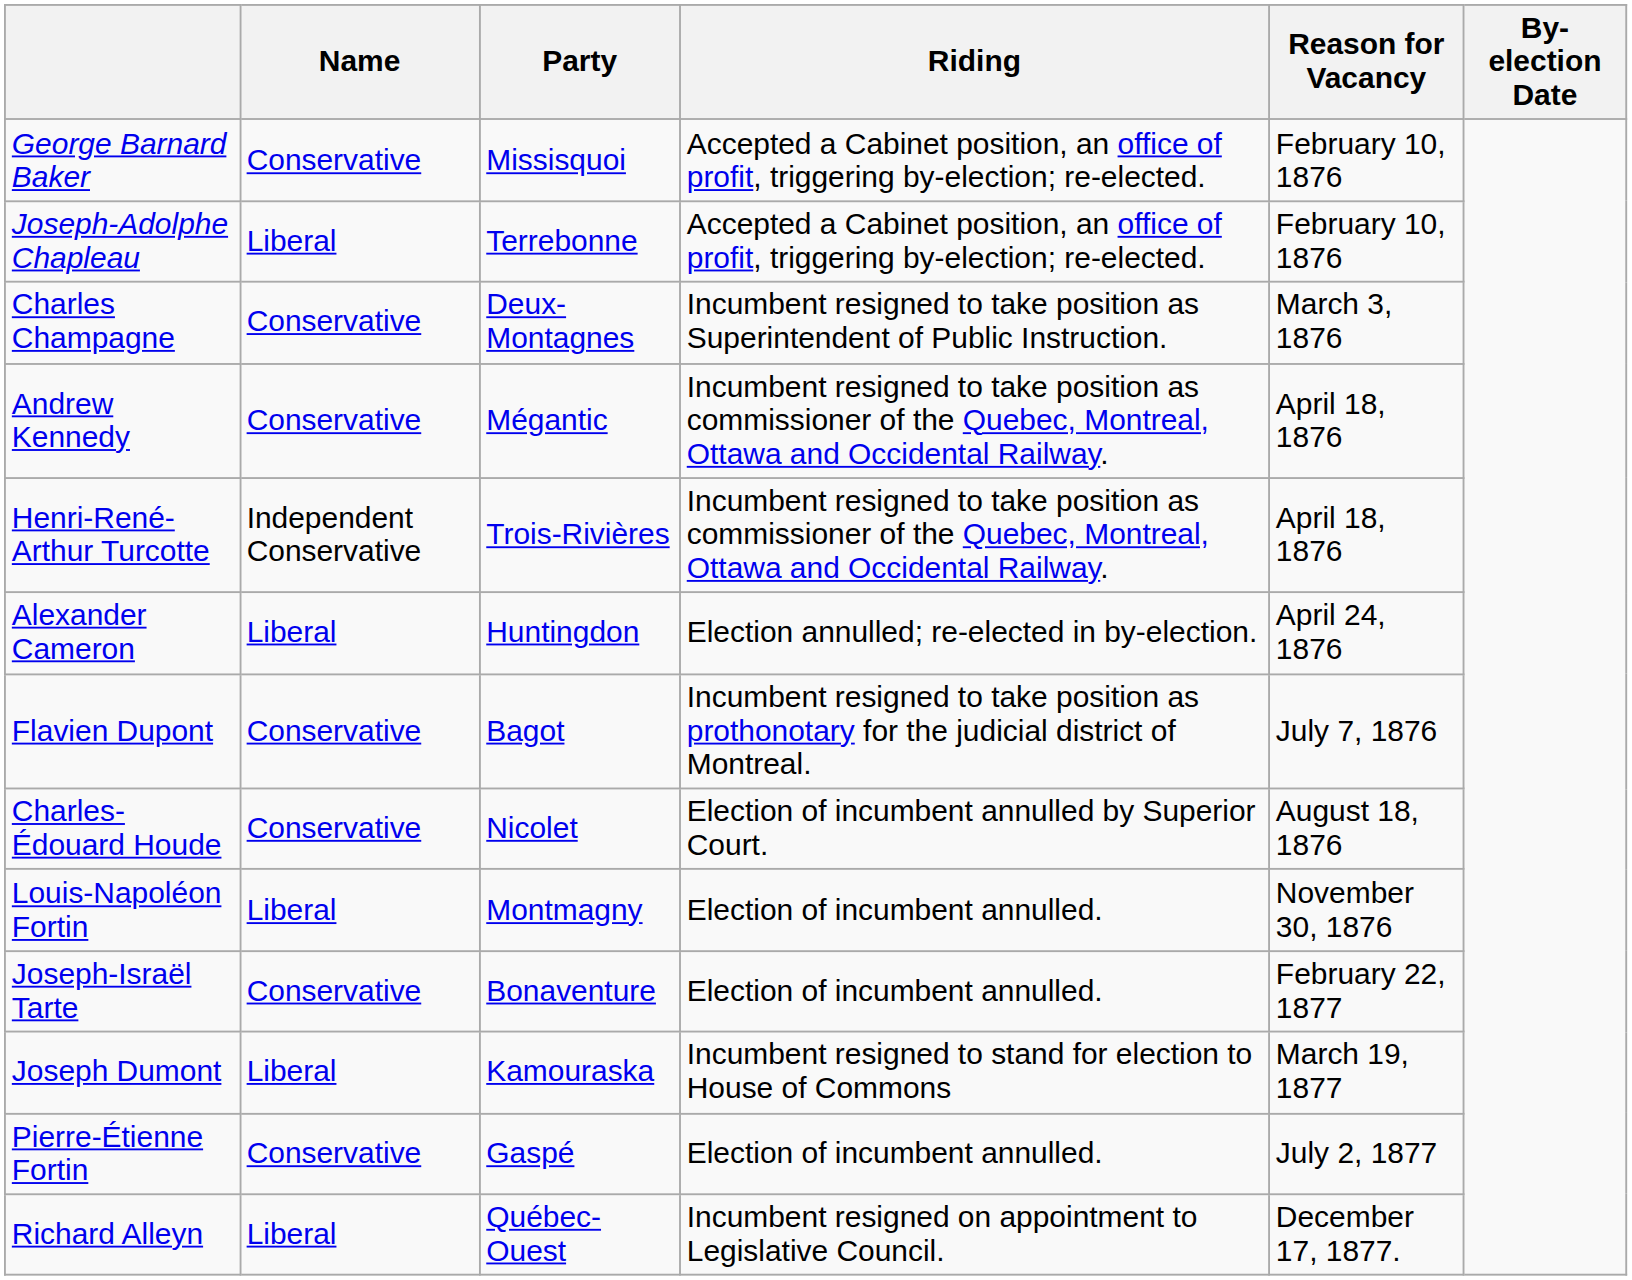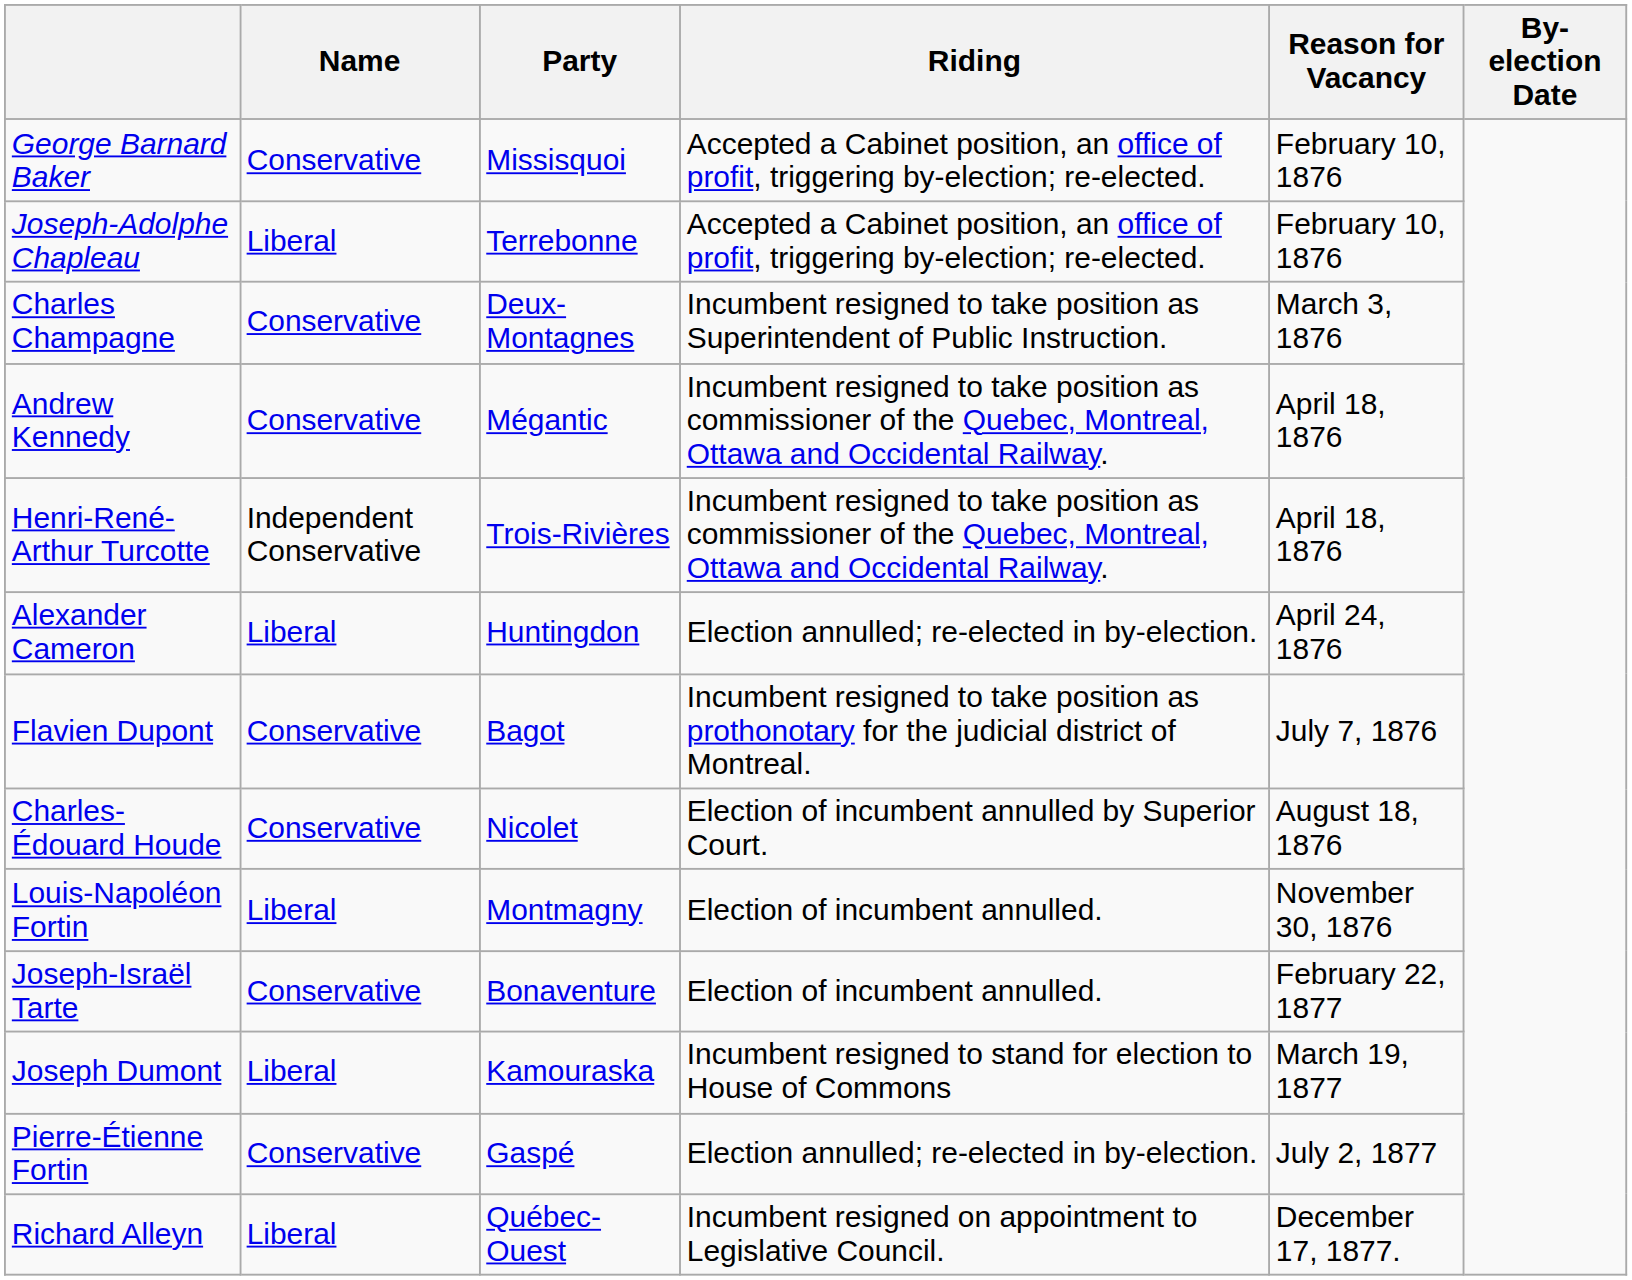 <table class="wikitable sortable">
 <tr>
 <th></th>
 <th>Name</th>
 <th>Party</th>
 <th>Riding</th>
 <th>Reason for Vacancy</th>
 <th>By-election Date</th>
 </tr>
 <tr>
 <td><em><a href='#'>George Barnard Baker</a></em></td>
 <td><a href='#'>Conservative</a></td>
 <td><a href='#'>Missisquoi</a></td>
 <td>Accepted a Cabinet position, an <a href='#'>office of profit</a>, triggering by-election; re-elected.</td>
 <td>February 10, 1876</td>
 </tr>
 <tr>
 <td><em><a href='#'>Joseph-Adolphe Chapleau</a></em></td>
 <td><a href='#'>Liberal</a></td>
 <td><a href='#'>Terrebonne</a></td>
 <td>Accepted a Cabinet position, an <a href='#'>office of profit</a>, triggering by-election; re-elected.</td>
 <td>February 10, 1876</td>
 </tr>
 <tr>
 <td><a href='#'>Charles Champagne</a></td>
 <td><a href='#'>Conservative</a></td>
 <td><a href='#'>Deux-Montagnes</a></td>
 <td>Incumbent resigned to take position as Superintendent of Public Instruction.</td>
 <td>March 3, 1876</td>
 </tr>
 <tr>
 <td><a href='#'>Andrew Kennedy</a></td>
 <td><a href='#'>Conservative</a></td>
 <td><a href='#'>Mégantic</a></td>
 <td>Incumbent resigned to take position as commissioner of the <a href='#'>Quebec, Montreal, Ottawa and Occidental Railway</a>.</td>
 <td>April 18, 1876</td>
 </tr>
 <tr>
 <td><a href='#'>Henri-René-Arthur Turcotte</a></td>
 <td>Independent Conservative</td>
 <td><a href='#'>Trois-Rivières</a></td>
 <td>Incumbent resigned to take position as commissioner of the <a href='#'>Quebec, Montreal, Ottawa and Occidental Railway</a>.</td>
 <td>April 18, 1876</td>
 </tr>
 <tr>
 <td><a href='#'>Alexander Cameron</a></td>
 <td><a href='#'>Liberal</a></td>
 <td><a href='#'>Huntingdon</a></td>
 <td>Election annulled;  re-elected in by-election.</td>
 <td>April 24, 1876</td>
 </tr>
 <tr>
 <td><a href='#'>Flavien Dupont</a></td>
 <td><a href='#'>Conservative</a></td>
 <td><a href='#'>Bagot</a></td>
 <td>Incumbent resigned to take position as <a href='#'>prothonotary</a> for the judicial district of Montreal.</td>
 <td>July 7, 1876</td>
 </tr>
 <tr>
 <td><a href='#'>Charles-Édouard Houde</a></td>
 <td><a href='#'>Conservative</a></td>
 <td><a href='#'>Nicolet</a></td>
 <td>Election of incumbent annulled by Superior Court.</td>
 <td>August 18, 1876</td>
 </tr>
 <tr>
 <td><a href='#'>Louis-Napoléon Fortin</a></td>
 <td><a href='#'>Liberal</a></td>
 <td><a href='#'>Montmagny</a></td>
 <td>Election of incumbent annulled.</td>
 <td>November 30, 1876</td>
 </tr>
 <tr>
 <td><a href='#'>Joseph-Israël Tarte</a></td>
 <td><a href='#'>Conservative</a></td>
 <td><a href='#'>Bonaventure</a></td>
 <td>Election of incumbent annulled.</td>
 <td>February 22, 1877</td>
 </tr>
 <tr>
 <td><a href='#'>Joseph Dumont</a></td>
 <td><a href='#'>Liberal</a></td>
 <td><a href='#'>Kamouraska</a></td>
 <td>Incumbent resigned to stand for election to House of Commons</td>
 <td>March 19, 1877</td>
 </tr>
 <tr>
 <td><a href='#'>Pierre-Étienne Fortin</a></td>
 <td><a href='#'>Conservative</a></td>
 <td><a href='#'>Gaspé</a></td>
-<td>Election of incumbent annulled.</td>
+<td>Election annulled;  re-elected in by-election.</td>
 <td>July 2, 1877</td>
 </tr>
 <tr>
 <td><a href='#'>Richard Alleyn</a></td>
 <td><a href='#'>Liberal</a></td>
 <td><a href='#'>Québec-Ouest</a></td>
 <td>Incumbent resigned on appointment to Legislative Council.</td>
 <td>December 17, 1877.</td>
 </tr>
 </table>
